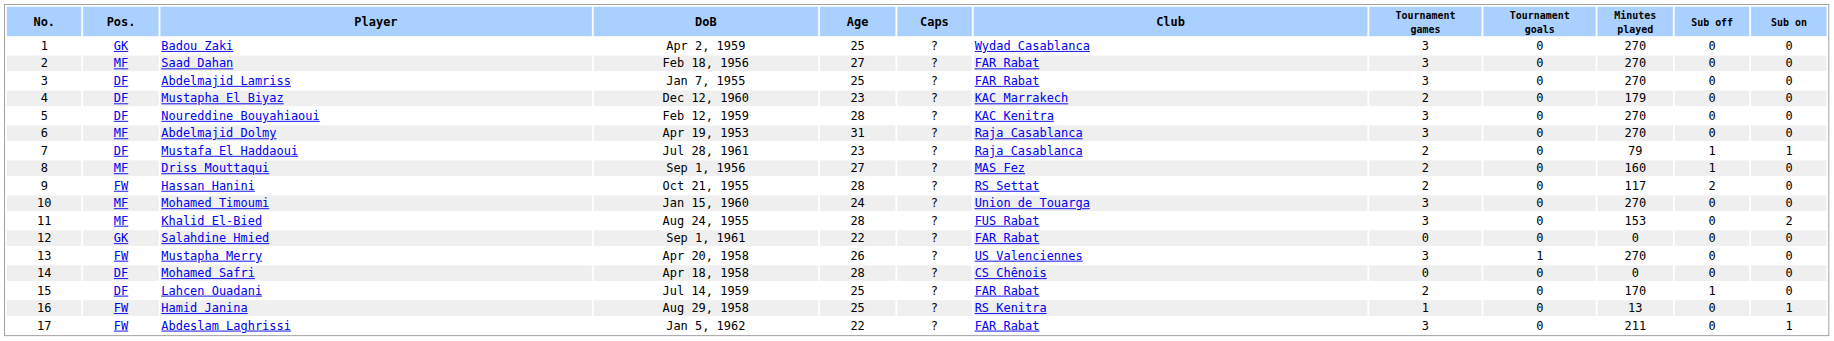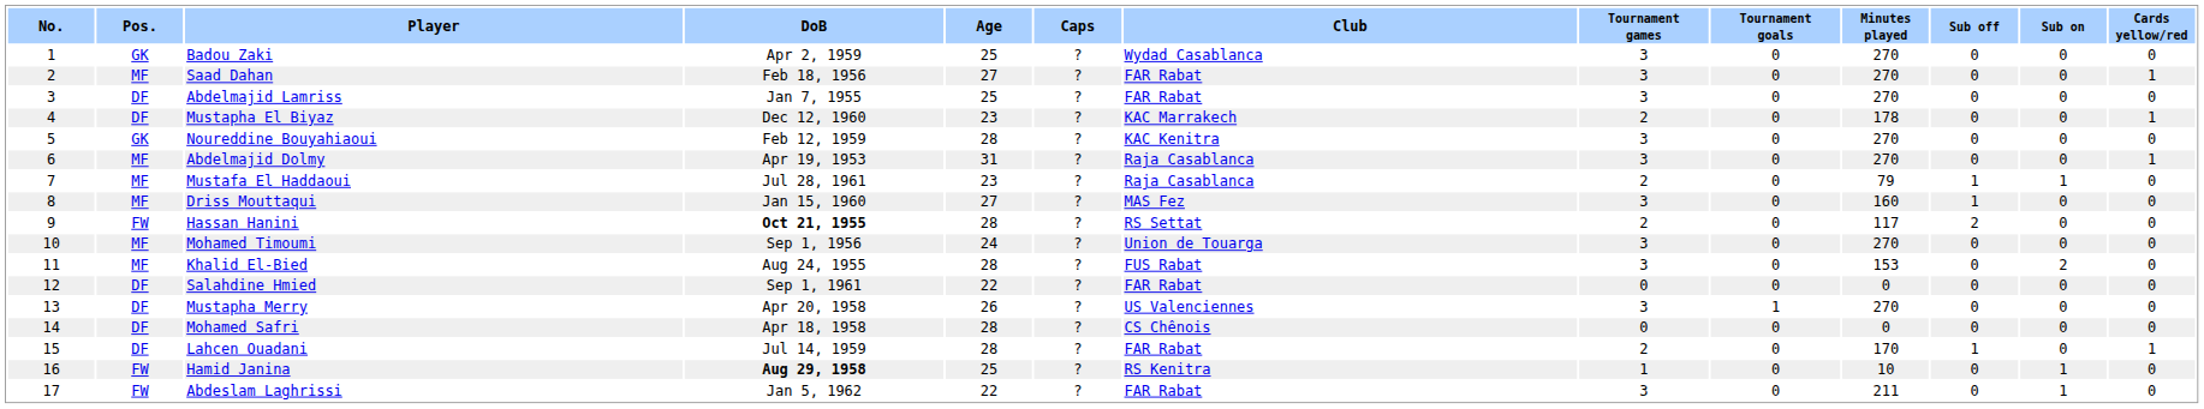 <table border="0" width="100%" style="border: 1px solid #999; background-color:#FFFFFF; text-align:center">
 <tr align="center" bgcolor="#AAD0FF">
 <th width=4%>No.</th>
 <th width=4%>Pos.</th>
 <th width=23%>Player</th>
 <th width=12%>DoB</th>
 <th width=4%>Age</th>
 <th width=4%>Caps</th>
 <th width=21%>Club</th>
 <th width=6%><small>Tournament<br>games</small></th>
 <th width=6%><small>Tournament<br>goals</small></th>
 <th width=4%><small>Minutes<br>played</small></th>
 <th width=4%><small>Sub off</small></th>
 <th width=4%><small>Sub on</small></th>
+<th width=4%><small>Cards<br>yellow/red</small></th>
 </tr>
 <tr>
 <td>1</td>
 <td><a href='#'>GK</a></td>
 <td align="left"><a href='#'>Badou Zaki</a></td>
 <td>Apr 2, 1959</td>
 <td>25</td>
 <td>?</td>
 <td align="left"> <a href='#'>Wydad Casablanca</a></td>
 <td>3</td>
 <td>0</td>
 <td>270</td>
+<td>0</td>
 <td>0</td>
 <td>0</td>
 </tr>
 <tr bgcolor="#EFEFEF">
 <td>2</td>
 <td><a href='#'>MF</a></td>
 <td align="left"><a href='#'>Saad Dahan</a></td>
 <td>Feb 18, 1956</td>
 <td>27</td>
 <td>?</td>
 <td align="left"> <a href='#'>FAR Rabat</a></td>
 <td>3</td>
 <td>0</td>
 <td>270</td>
 <td>0</td>
 <td>0</td>
+<td> 1</td>
 </tr>
 <tr>
 <td>3</td>
 <td><a href='#'>DF</a></td>
 <td align="left"><a href='#'>Abdelmajid Lamriss</a></td>
 <td>Jan 7, 1955</td>
 <td>25</td>
 <td>?</td>
 <td align="left"> <a href='#'>FAR Rabat</a></td>
 <td>3</td>
 <td>0</td>
 <td>270</td>
 <td>0</td>
 <td>0</td>
+<td>0</td>
 </tr>
 <tr bgcolor="#EFEFEF">
 <td>4</td>
 <td><a href='#'>DF</a></td>
 <td align="left"><a href='#'>Mustapha El Biyaz</a></td>
 <td>Dec 12, 1960</td>
 <td>23</td>
 <td>?</td>
 <td align="left"> <a href='#'>KAC Marrakech</a></td>
 <td>2</td>
 <td>0</td>
-<td>179</td>
+<td>178</td>
 <td>0</td>
 <td>0</td>
+<td> 1</td>
 </tr>
 <tr>
 <td>5</td>
-<td><a href='#'>DF</a></td>
+<td><a href='#'>GK</a></td>
 <td align="left"><a href='#'>Noureddine Bouyahiaoui</a></td>
 <td>Feb 12, 1959</td>
 <td>28</td>
 <td>?</td>
 <td align="left"> <a href='#'>KAC Kenitra</a></td>
 <td>3</td>
 <td>0</td>
 <td>270</td>
+<td>0</td>
 <td>0</td>
 <td>0</td>
 </tr>
 <tr bgcolor="#EFEFEF">
 <td>6</td>
 <td><a href='#'>MF</a></td>
 <td align="left"><a href='#'>Abdelmajid Dolmy</a></td>
 <td>Apr 19, 1953</td>
 <td>31</td>
 <td>?</td>
 <td align="left"> <a href='#'>Raja Casablanca</a></td>
 <td>3</td>
 <td>0</td>
 <td>270</td>
 <td>0</td>
 <td>0</td>
+<td> 1</td>
 </tr>
 <tr>
 <td>7</td>
-<td><a href='#'>DF</a></td>
+<td><a href='#'>MF</a></td>
 <td align="left"><a href='#'>Mustafa El Haddaoui</a></td>
 <td>Jul 28, 1961</td>
 <td>23</td>
 <td>?</td>
 <td align="left"> <a href='#'>Raja Casablanca</a></td>
 <td>2</td>
 <td>0</td>
 <td>79</td>
 <td>1</td>
 <td>1</td>
+<td>0</td>
 </tr>
 <tr bgcolor="#EFEFEF">
 <td>8</td>
 <td><a href='#'>MF</a></td>
 <td align="left"><a href='#'>Driss Mouttaqui</a></td>
-<td>Sep 1, 1956</td>
+<td>Jan 15, 1960</td>
 <td>27</td>
 <td>?</td>
 <td align="left"> <a href='#'>MAS Fez</a></td>
-<td>2</td>
+<td>3</td>
 <td>0</td>
 <td>160</td>
 <td>1</td>
+<td>0</td>
 <td>0</td>
 </tr>
 <tr>
 <td>9</td>
 <td><a href='#'>FW</a></td>
 <td align="left"><a href='#'>Hassan Hanini</a></td>
-<td>Oct 21, 1955</td>
+<td><strong>Oct 21, 1955</strong></td>
 <td>28</td>
 <td>?</td>
 <td align="left"> <a href='#'>RS Settat</a></td>
 <td>2</td>
 <td>0</td>
 <td>117</td>
 <td>2</td>
 <td>0</td>
+<td>0</td>
 </tr>
 <tr bgcolor="#EFEFEF">
 <td>10</td>
 <td><a href='#'>MF</a></td>
 <td align="left"><a href='#'>Mohamed Timoumi</a></td>
-<td>Jan 15, 1960</td>
+<td>Sep 1, 1956</td>
 <td>24</td>
 <td>?</td>
 <td align="left"> <a href='#'>Union de Touarga</a></td>
 <td>3</td>
 <td>0</td>
 <td>270</td>
+<td>0</td>
 <td>0</td>
 <td>0</td>
 </tr>
 <tr>
 <td>11</td>
 <td><a href='#'>MF</a></td>
 <td align="left"><a href='#'>Khalid El-Bied</a></td>
 <td>Aug 24, 1955</td>
 <td>28</td>
 <td>?</td>
 <td align="left"> <a href='#'>FUS Rabat</a></td>
 <td>3</td>
 <td>0</td>
 <td>153</td>
 <td>0</td>
 <td>2</td>
+<td>0</td>
 </tr>
 <tr bgcolor="#EFEFEF">
 <td>12</td>
-<td><a href='#'>GK</a></td>
+<td><a href='#'>DF</a></td>
 <td align="left"><a href='#'>Salahdine Hmied</a></td>
 <td>Sep 1, 1961</td>
 <td>22</td>
 <td>?</td>
 <td align="left"> <a href='#'>FAR Rabat</a></td>
 <td>0</td>
 <td>0</td>
 <td>0</td>
 <td>0</td>
 <td>0</td>
+<td>0</td>
 </tr>
 <tr>
 <td>13</td>
-<td><a href='#'>FW</a></td>
+<td><a href='#'>DF</a></td>
 <td align="left"><a href='#'>Mustapha Merry</a></td>
 <td>Apr 20, 1958</td>
 <td>26</td>
 <td>?</td>
 <td align="left"> <a href='#'>US Valenciennes</a></td>
 <td>3</td>
 <td>1</td>
 <td>270</td>
+<td>0</td>
 <td>0</td>
 <td>0</td>
 </tr>
 <tr bgcolor="#EFEFEF">
 <td>14</td>
 <td><a href='#'>DF</a></td>
 <td align="left"><a href='#'>Mohamed Safri</a></td>
 <td>Apr 18, 1958</td>
 <td>28</td>
 <td>?</td>
 <td align="left"> <a href='#'>CS Chênois</a></td>
 <td>0</td>
 <td>0</td>
 <td>0</td>
 <td>0</td>
 <td>0</td>
+<td>0</td>
 </tr>
 <tr>
 <td>15</td>
 <td><a href='#'>DF</a></td>
 <td align="left"><a href='#'>Lahcen Ouadani</a></td>
 <td>Jul 14, 1959</td>
-<td>25</td>
+<td>28</td>
 <td>?</td>
 <td align="left"> <a href='#'>FAR Rabat</a></td>
 <td>2</td>
 <td>0</td>
 <td>170</td>
 <td>1</td>
 <td>0</td>
+<td> 1</td>
 </tr>
 <tr bgcolor="#EFEFEF">
 <td>16</td>
 <td><a href='#'>FW</a></td>
 <td align="left"><a href='#'>Hamid Janina</a></td>
-<td>Aug 29, 1958</td>
+<td><strong>Aug 29, 1958</strong></td>
 <td>25</td>
 <td>?</td>
 <td align="left"> <a href='#'>RS Kenitra</a></td>
 <td>1</td>
 <td>0</td>
-<td>13</td>
+<td>10</td>
 <td>0</td>
 <td>1</td>
+<td>0</td>
 </tr>
 <tr>
 <td>17</td>
 <td><a href='#'>FW</a></td>
 <td align="left"><a href='#'>Abdeslam Laghrissi</a></td>
 <td>Jan 5, 1962</td>
 <td>22</td>
 <td>?</td>
 <td align="left"> <a href='#'>FAR Rabat</a></td>
 <td>3</td>
 <td>0</td>
 <td>211</td>
 <td>0</td>
 <td>1</td>
+<td>0</td>
 </tr>
 </table>
